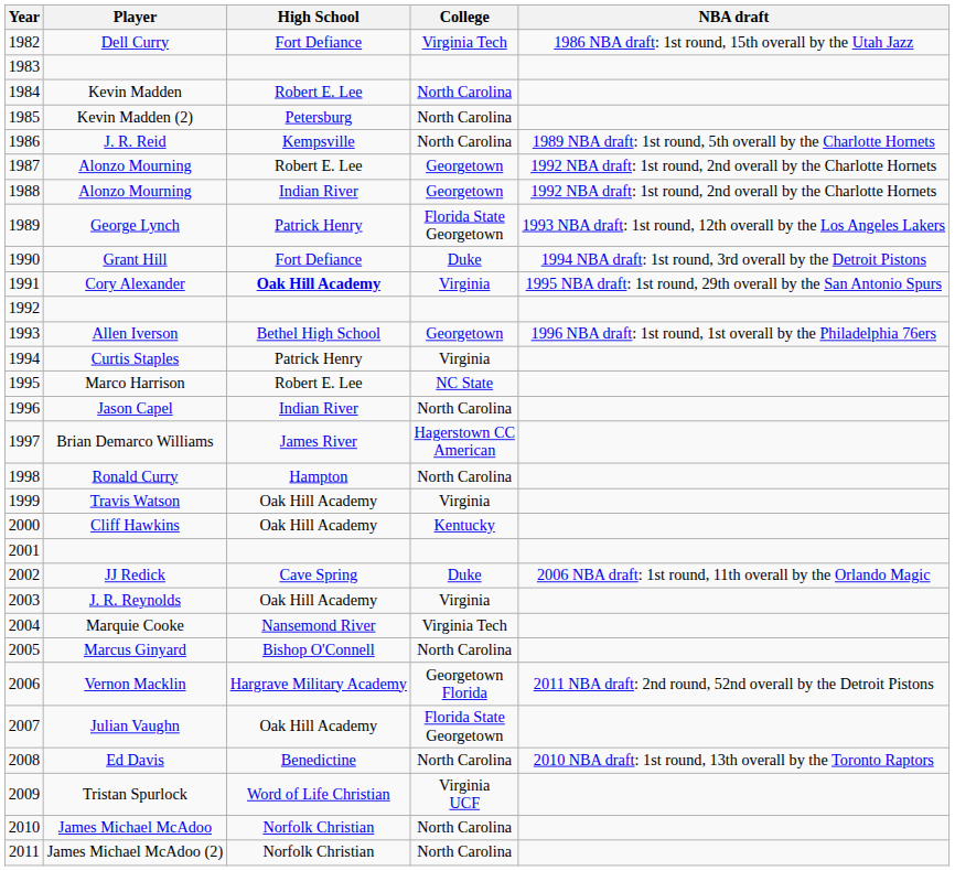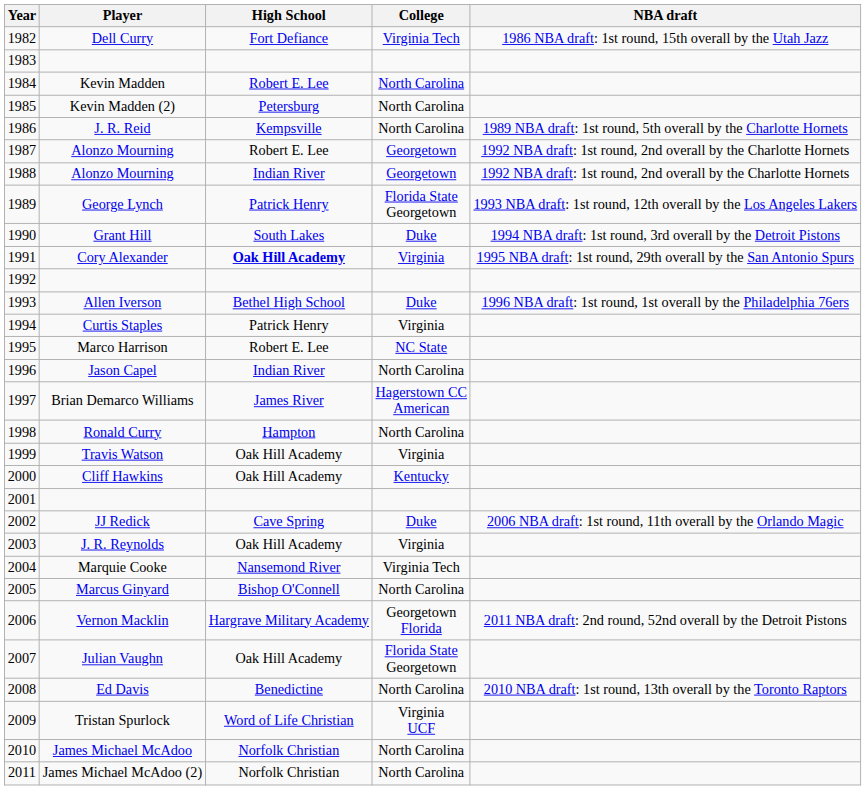 <table class="wikitable sortable" style="text-align:center;">
 <tr>
 <th>Year</th>
 <th>Player</th>
 <th>High School</th>
 <th>College</th>
 <th>NBA draft</th>
 </tr>
 <tr>
 <td>1982</td>
 <td><a href='#'>Dell Curry</a></td>
 <td><a href='#'>Fort Defiance</a></td>
 <td><a href='#'>Virginia Tech</a></td>
 <td><a href='#'>1986 NBA draft</a>: 1st round, 15th overall by the <a href='#'>Utah Jazz</a></td>
 </tr>
 <tr>
 <td>1983</td>
 <td></td>
 <td></td>
 <td></td>
 <td></td>
 </tr>
 <tr>
 <td>1984</td>
 <td>Kevin Madden</td>
 <td><a href='#'>Robert E. Lee</a></td>
 <td><a href='#'>North Carolina</a></td>
 <td></td>
 </tr>
 <tr>
 <td>1985</td>
 <td>Kevin Madden (2)</td>
 <td><a href='#'>Petersburg</a></td>
 <td>North Carolina</td>
 <td></td>
 </tr>
 <tr>
 <td>1986</td>
 <td><a href='#'>J. R. Reid</a></td>
 <td><a href='#'>Kempsville</a></td>
 <td>North Carolina</td>
 <td><a href='#'>1989 NBA draft</a>: 1st round, 5th overall by the <a href='#'>Charlotte Hornets</a></td>
 </tr>
 <tr>
 <td>1987</td>
 <td><a href='#'>Alonzo Mourning</a></td>
 <td>Robert E. Lee</td>
 <td><a href='#'>Georgetown</a></td>
 <td><a href='#'>1992 NBA draft</a>: 1st round, 2nd overall by the Charlotte Hornets</td>
 </tr>
 <tr>
 <td>1988</td>
 <td><a href='#'>Alonzo Mourning</a></td>
 <td><a href='#'>Indian River</a></td>
 <td><a href='#'>Georgetown</a></td>
 <td><a href='#'>1992 NBA draft</a>: 1st round, 2nd overall by the Charlotte Hornets</td>
 </tr>
 <tr>
 <td>1989</td>
 <td><a href='#'>George Lynch</a></td>
 <td><a href='#'>Patrick Henry</a></td>
 <td><a href='#'>Florida State</a><br>Georgetown</td>
 <td><a href='#'>1993 NBA draft</a>: 1st round, 12th overall by the <a href='#'>Los Angeles Lakers</a></td>
 </tr>
 <tr>
 <td>1990</td>
 <td><a href='#'>Grant Hill</a></td>
-<td><a href='#'>Fort Defiance</a></td>
+<td><a href='#'>South Lakes</a></td>
 <td><a href='#'>Duke</a></td>
 <td><a href='#'>1994 NBA draft</a>: 1st round, 3rd overall by the <a href='#'>Detroit Pistons</a></td>
 </tr>
 <tr>
 <td>1991</td>
 <td><a href='#'>Cory Alexander</a></td>
 <td><strong><a href='#'>Oak Hill Academy</a></strong></td>
 <td><a href='#'>Virginia</a></td>
 <td><a href='#'>1995 NBA draft</a>: 1st round, 29th overall by the <a href='#'>San Antonio Spurs</a></td>
 </tr>
 <tr>
 <td>1992</td>
 <td></td>
 <td></td>
 <td></td>
 <td></td>
 </tr>
 <tr>
 <td>1993</td>
 <td><a href='#'>Allen Iverson</a></td>
 <td><a href='#'>Bethel High School</a></td>
-<td><a href='#'>Georgetown</a></td>
+<td><a href='#'>Duke</a></td>
 <td><a href='#'>1996 NBA draft</a>: 1st round, 1st overall by the <a href='#'>Philadelphia 76ers</a></td>
 </tr>
 <tr>
 <td>1994</td>
 <td><a href='#'>Curtis Staples</a></td>
 <td>Patrick Henry</td>
 <td>Virginia</td>
 <td></td>
 </tr>
 <tr>
 <td>1995</td>
 <td>Marco Harrison</td>
 <td>Robert E. Lee</td>
 <td><a href='#'>NC State</a></td>
 <td></td>
 </tr>
 <tr>
 <td>1996</td>
 <td><a href='#'>Jason Capel</a></td>
 <td><a href='#'>Indian River</a></td>
 <td>North Carolina</td>
 <td></td>
 </tr>
 <tr>
 <td>1997</td>
 <td>Brian Demarco Williams</td>
 <td><a href='#'>James River</a></td>
 <td><a href='#'>Hagerstown CC</a><br><a href='#'>American</a></td>
 <td></td>
 </tr>
 <tr>
 <td>1998</td>
 <td><a href='#'>Ronald Curry</a></td>
 <td><a href='#'>Hampton</a></td>
 <td>North Carolina</td>
 <td></td>
 </tr>
 <tr>
 <td>1999</td>
 <td><a href='#'>Travis Watson</a></td>
 <td>Oak Hill Academy</td>
 <td>Virginia</td>
 <td></td>
 </tr>
 <tr>
 <td>2000</td>
 <td><a href='#'>Cliff Hawkins</a></td>
 <td>Oak Hill Academy</td>
 <td><a href='#'>Kentucky</a></td>
 <td></td>
 </tr>
 <tr>
 <td>2001</td>
 <td></td>
 <td></td>
 <td></td>
 <td></td>
 </tr>
 <tr>
 <td>2002</td>
 <td><a href='#'>JJ Redick</a></td>
 <td><a href='#'>Cave Spring</a></td>
 <td><a href='#'>Duke</a></td>
 <td><a href='#'>2006 NBA draft</a>: 1st round, 11th overall by the <a href='#'>Orlando Magic</a></td>
 </tr>
 <tr>
 <td>2003</td>
 <td><a href='#'>J. R. Reynolds</a></td>
 <td>Oak Hill Academy</td>
 <td>Virginia</td>
 <td></td>
 </tr>
 <tr>
 <td>2004</td>
 <td>Marquie Cooke</td>
 <td><a href='#'>Nansemond River</a></td>
 <td>Virginia Tech</td>
 <td></td>
 </tr>
 <tr>
 <td>2005</td>
 <td><a href='#'>Marcus Ginyard</a></td>
 <td><a href='#'>Bishop O'Connell</a></td>
 <td>North Carolina</td>
 <td></td>
 </tr>
 <tr>
 <td>2006</td>
 <td><a href='#'>Vernon Macklin</a></td>
 <td><a href='#'>Hargrave Military Academy</a></td>
 <td>Georgetown<br><a href='#'>Florida</a></td>
 <td><a href='#'>2011 NBA draft</a>: 2nd round, 52nd overall by the Detroit Pistons</td>
 </tr>
 <tr>
 <td>2007</td>
 <td><a href='#'>Julian Vaughn</a></td>
 <td>Oak Hill Academy</td>
 <td><a href='#'>Florida State</a><br>Georgetown</td>
 <td></td>
 </tr>
 <tr>
 <td>2008</td>
 <td><a href='#'>Ed Davis</a></td>
 <td><a href='#'>Benedictine</a></td>
 <td>North Carolina</td>
 <td><a href='#'>2010 NBA draft</a>: 1st round, 13th overall by the <a href='#'>Toronto Raptors</a></td>
 </tr>
 <tr>
 <td>2009</td>
 <td>Tristan Spurlock</td>
 <td><a href='#'>Word of Life Christian</a></td>
 <td>Virginia<br><a href='#'>UCF</a></td>
 <td></td>
 </tr>
 <tr>
 <td>2010</td>
 <td><a href='#'>James Michael McAdoo</a></td>
 <td><a href='#'>Norfolk Christian</a></td>
 <td>North Carolina</td>
 <td></td>
 </tr>
 <tr>
 <td>2011</td>
 <td>James Michael McAdoo (2)</td>
 <td>Norfolk Christian</td>
 <td>North Carolina</td>
 <td></td>
 </tr>
 </table>
